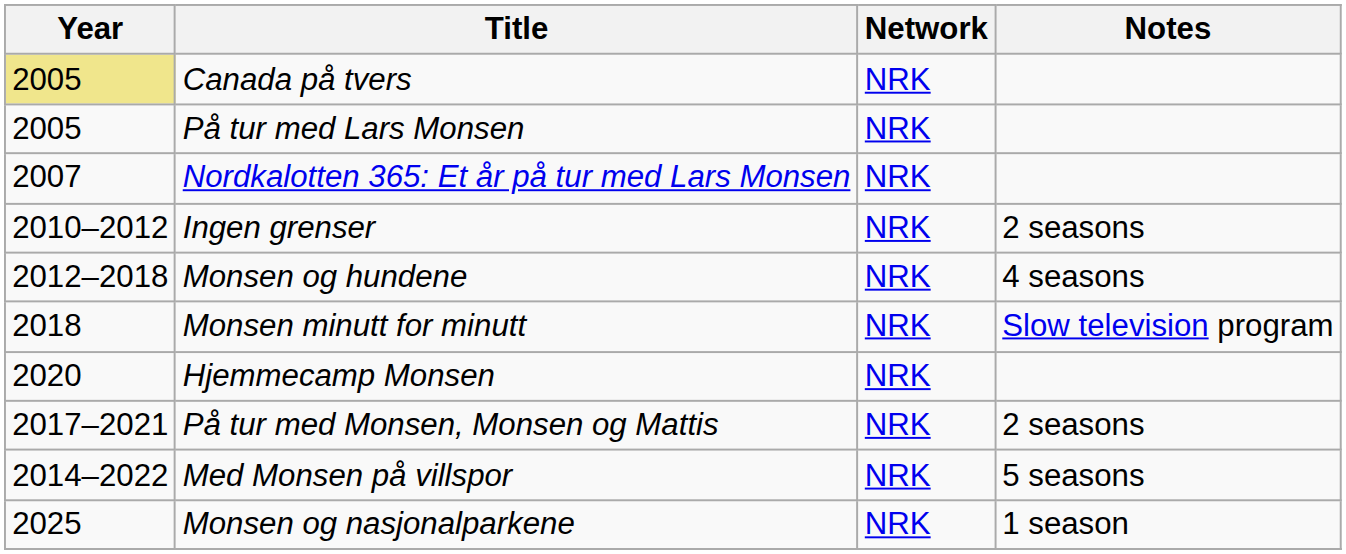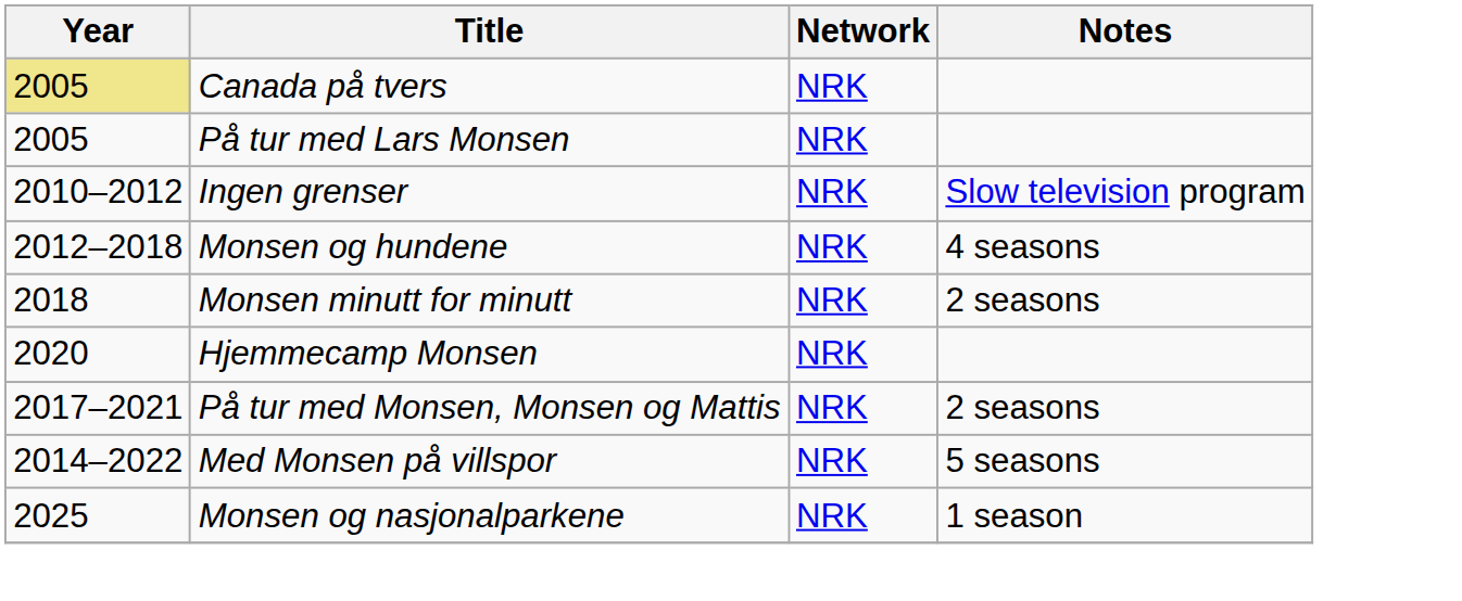 <table class="wikitable">
 <tr>
 <th>Year</th>
 <th>Title</th>
 <th>Network</th>
 <th>Notes</th>
 </tr>
 <tr>
 <td style="background: khaki;">2005</td>
 <td><em>Canada på tvers</em></td>
 <td><a href='#'>NRK</a></td>
 <td></td>
 </tr>
 <tr>
 <td>2005</td>
 <td><em>På tur med Lars Monsen</em></td>
 <td><a href='#'>NRK</a></td>
 <td></td>
 </tr>
 <tr>
-<td>2007</td>
-<td><em><a href='#'>Nordkalotten 365: Et år på tur med Lars Monsen</a></em></td>
-<td><a href='#'>NRK</a></td>
-<td></td>
-</tr>
-<tr>
 <td>2010–2012</td>
 <td><em>Ingen grenser</em></td>
 <td><a href='#'>NRK</a></td>
-<td>2 seasons</td>
+<td><a href='#'>Slow television</a> program</td>
 </tr>
 <tr>
 <td>2012–2018</td>
 <td><em>Monsen og hundene</em></td>
 <td><a href='#'>NRK</a></td>
 <td>4 seasons</td>
 </tr>
 <tr>
 <td>2018</td>
 <td><em>Monsen minutt for minutt</em></td>
 <td><a href='#'>NRK</a></td>
-<td><a href='#'>Slow television</a> program</td>
+<td>2 seasons</td>
 </tr>
 <tr>
 <td>2020</td>
 <td><em>Hjemmecamp Monsen</em></td>
 <td><a href='#'>NRK</a></td>
 <td></td>
 </tr>
 <tr>
 <td>2017–2021</td>
 <td><em>På tur med Monsen, Monsen og Mattis</em></td>
 <td><a href='#'>NRK</a></td>
 <td>2 seasons</td>
 </tr>
 <tr>
 <td>2014–2022</td>
 <td><em>Med Monsen på villspor</em></td>
 <td><a href='#'>NRK</a></td>
 <td>5 seasons</td>
 </tr>
 <tr>
 <td>2025</td>
 <td><em>Monsen og nasjonalparkene</em></td>
 <td><a href='#'>NRK</a></td>
 <td>1 season</td>
 </tr>
 <tr>
 </tr>
 </table>
